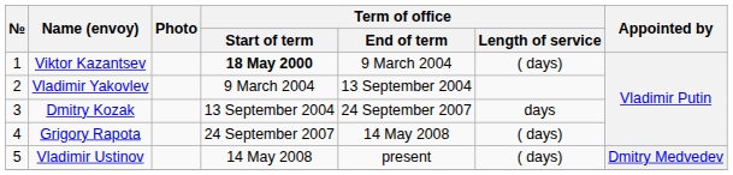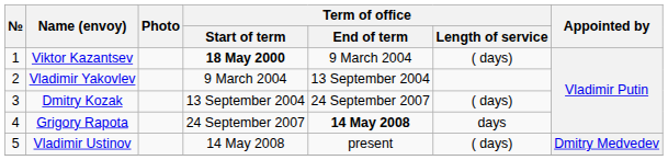 <table class="wikitable" style="text-align:center">
 <tr>
 <th rowspan="2">№</th>
 <th rowspan="2">Name (envoy)</th>
 <th rowspan="2">Photo</th>
 <th colspan="3">Term of office</th>
 <th rowspan="2">Appointed by</th>
 </tr>
 <tr>
 <th>Start of term</th>
 <th>End of term</th>
 <th>Length of service</th>
 </tr>
 <tr>
 <td>1</td>
 <td><a href='#'>Viktor Kazantsev</a></td>
 <td></td>
 <td><strong>18 May 2000</strong></td>
 <td>9 March 2004</td>
 <td> ( days)</td>
 <th style="font-weight:normal" rowspan=4><a href='#'>Vladimir Putin</a></th>
 </tr>
 <tr>
 <td>2</td>
 <td><a href='#'>Vladimir Yakovlev</a></td>
 <td></td>
 <td>9 March 2004</td>
 <td>13 September 2004</td>
 <td></td>
 </tr>
 <tr>
 <td>3</td>
 <td><a href='#'>Dmitry Kozak</a></td>
 <td></td>
 <td>13 September 2004</td>
 <td>24 September 2007</td>
-<td> days</td>
+<td> ( days)</td>
 </tr>
 <tr>
 <td>4</td>
 <td><a href='#'>Grigory Rapota</a></td>
 <td></td>
 <td>24 September 2007</td>
-<td>14 May 2008</td>
-<td> ( days)</td>
+<td><strong>14 May 2008</strong></td>
+<td> days</td>
 </tr>
 <tr>
 <td>5</td>
 <td><a href='#'>Vladimir Ustinov</a></td>
 <td></td>
 <td>14 May 2008</td>
 <td>present</td>
 <td> ( days)</td>
 <th style="font-weight:normal"><a href='#'>Dmitry Medvedev</a></th>
 </tr>
 <tr>
 </tr>
 </table>
